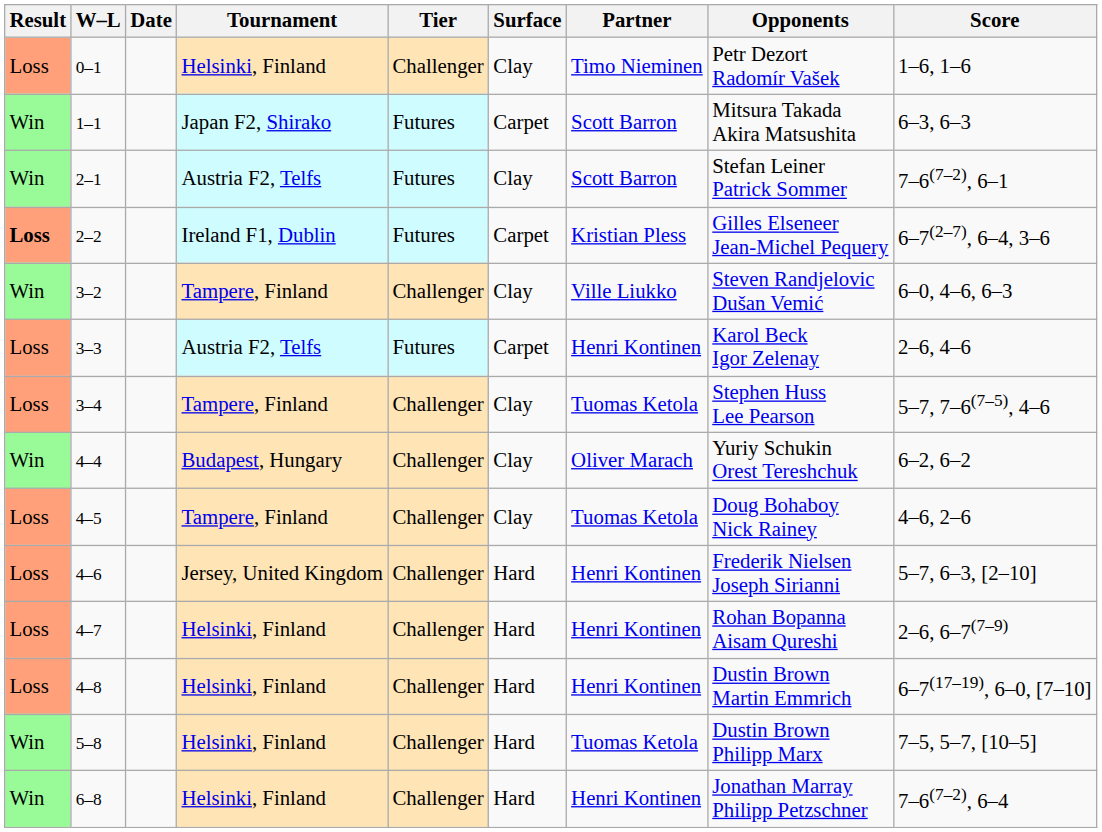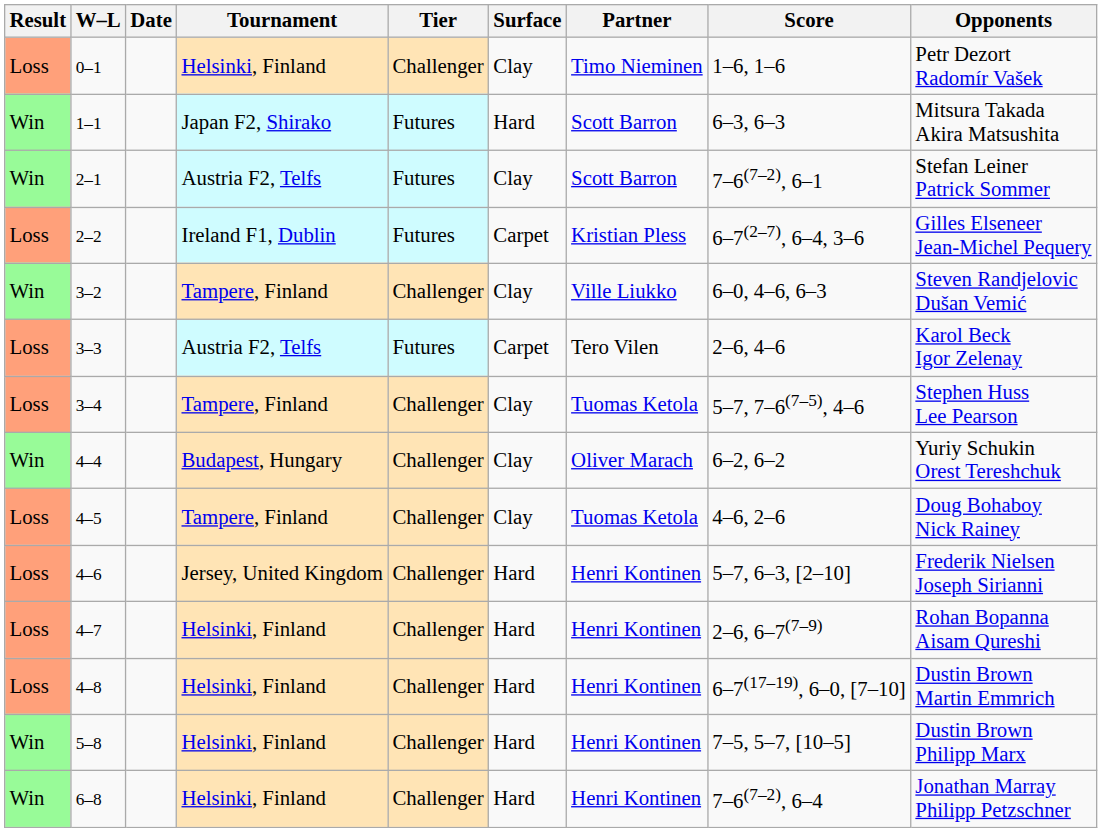 <table class="sortable wikitable">
 <tr>
 <th>Result</th>
 <th class="unsortable">W–L</th>
 <th>Date</th>
 <th>Tournament</th>
 <th>Tier</th>
 <th>Surface</th>
 <th>Partner</th>
+<th class="unsortable">Score</th>
 <th>Opponents</th>
-<th class="unsortable">Score</th>
 </tr>
 <tr>
 <td bgcolor=FFA07A>Loss</td>
 <td><small>0–1</small></td>
 <td></td>
 <td style="background:moccasin;"><a href='#'>Helsinki</a>, Finland</td>
 <td style="background:moccasin;">Challenger</td>
 <td>Clay</td>
 <td> <a href='#'>Timo Nieminen</a></td>
+<td>1–6, 1–6</td>
 <td> Petr Dezort <br> <a href='#'>Radomír Vašek</a></td>
-<td>1–6, 1–6</td>
 </tr>
 <tr>
 <td bgcolor=98FB98>Win</td>
 <td><small>1–1</small></td>
 <td></td>
 <td style="background:#cffcff;">Japan F2, <a href='#'>Shirako</a></td>
 <td style="background:#cffcff;">Futures</td>
-<td>Carpet</td>
+<td>Hard</td>
 <td> <a href='#'>Scott Barron</a></td>
+<td>6–3, 6–3</td>
 <td> Mitsura Takada <br> Akira Matsushita</td>
-<td>6–3, 6–3</td>
 </tr>
 <tr>
 <td bgcolor=98FB98>Win</td>
 <td><small>2–1</small></td>
 <td></td>
 <td style="background:#cffcff;">Austria F2, <a href='#'>Telfs</a></td>
 <td style="background:#cffcff;">Futures</td>
 <td>Clay</td>
 <td> <a href='#'>Scott Barron</a></td>
+<td>7–6<sup>(7–2)</sup>, 6–1</td>
 <td> Stefan Leiner <br> <a href='#'>Patrick Sommer</a></td>
-<td>7–6<sup>(7–2)</sup>, 6–1</td>
 </tr>
 <tr>
-<td bgcolor=FFA07A><strong>Loss</strong></td>
+<td bgcolor=FFA07A>Loss</td>
 <td><small>2–2</small></td>
 <td></td>
 <td style="background:#cffcff;">Ireland F1, <a href='#'>Dublin</a></td>
 <td style="background:#cffcff;">Futures</td>
 <td>Carpet</td>
 <td> <a href='#'>Kristian Pless</a></td>
+<td>6–7<sup>(2–7)</sup>, 6–4, 3–6</td>
 <td> <a href='#'>Gilles Elseneer</a> <br> <a href='#'>Jean-Michel Pequery</a></td>
-<td>6–7<sup>(2–7)</sup>, 6–4, 3–6</td>
 </tr>
 <tr>
 <td bgcolor=98FB98>Win</td>
 <td><small>3–2</small></td>
 <td></td>
 <td style="background:moccasin;"><a href='#'>Tampere</a>, Finland</td>
 <td style="background:moccasin;">Challenger</td>
 <td>Clay</td>
 <td> <a href='#'>Ville Liukko</a></td>
+<td>6–0, 4–6, 6–3</td>
 <td> <a href='#'>Steven Randjelovic</a> <br> <a href='#'>Dušan Vemić</a></td>
-<td>6–0, 4–6, 6–3</td>
 </tr>
 <tr>
 <td bgcolor=FFA07A>Loss</td>
 <td><small>3–3</small></td>
 <td></td>
 <td style="background:#cffcff;">Austria F2, <a href='#'>Telfs</a></td>
 <td style="background:#cffcff;">Futures</td>
 <td>Carpet</td>
-<td> <a href='#'>Henri Kontinen</a></td>
+<td> Tero Vilen</td>
+<td>2–6, 4–6</td>
 <td> <a href='#'>Karol Beck</a> <br> <a href='#'>Igor Zelenay</a></td>
-<td>2–6, 4–6</td>
 </tr>
 <tr>
 <td bgcolor=FFA07A>Loss</td>
 <td><small>3–4</small></td>
 <td></td>
 <td style="background:moccasin;"><a href='#'>Tampere</a>, Finland</td>
 <td style="background:moccasin;">Challenger</td>
 <td>Clay</td>
 <td> <a href='#'>Tuomas Ketola</a></td>
+<td>5–7, 7–6<sup>(7–5)</sup>, 4–6</td>
 <td> <a href='#'>Stephen Huss</a> <br> <a href='#'>Lee Pearson</a></td>
-<td>5–7, 7–6<sup>(7–5)</sup>, 4–6</td>
 </tr>
 <tr>
 <td bgcolor=98FB98>Win</td>
 <td><small>4–4</small></td>
 <td></td>
 <td style="background:moccasin;"><a href='#'>Budapest</a>, Hungary</td>
 <td style="background:moccasin;">Challenger</td>
 <td>Clay</td>
 <td> <a href='#'>Oliver Marach</a></td>
+<td>6–2, 6–2</td>
 <td> Yuriy Schukin <br> <a href='#'>Orest Tereshchuk</a></td>
-<td>6–2, 6–2</td>
 </tr>
 <tr>
 <td bgcolor=FFA07A>Loss</td>
 <td><small>4–5</small></td>
 <td></td>
 <td style="background:moccasin;"><a href='#'>Tampere</a>, Finland</td>
 <td style="background:moccasin;">Challenger</td>
 <td>Clay</td>
 <td> <a href='#'>Tuomas Ketola</a></td>
+<td>4–6, 2–6</td>
 <td> <a href='#'>Doug Bohaboy</a> <br> <a href='#'>Nick Rainey</a></td>
-<td>4–6, 2–6</td>
 </tr>
 <tr>
 <td bgcolor=FFA07A>Loss</td>
 <td><small>4–6</small></td>
 <td></td>
 <td style="background:moccasin;">Jersey, United Kingdom</td>
 <td style="background:moccasin;">Challenger</td>
 <td>Hard</td>
 <td> <a href='#'>Henri Kontinen</a></td>
+<td>5–7, 6–3, [2–10]</td>
 <td> <a href='#'>Frederik Nielsen</a> <br> <a href='#'>Joseph Sirianni</a></td>
-<td>5–7, 6–3, [2–10]</td>
 </tr>
 <tr>
 <td bgcolor=FFA07A>Loss</td>
 <td><small>4–7</small></td>
 <td></td>
 <td style="background:moccasin;"><a href='#'>Helsinki</a>, Finland</td>
 <td style="background:moccasin;">Challenger</td>
 <td>Hard</td>
 <td> <a href='#'>Henri Kontinen</a></td>
+<td>2–6, 6–7<sup>(7–9)</sup></td>
 <td> <a href='#'>Rohan Bopanna</a> <br> <a href='#'>Aisam Qureshi</a></td>
-<td>2–6, 6–7<sup>(7–9)</sup></td>
 </tr>
 <tr>
 <td bgcolor=FFA07A>Loss</td>
 <td><small>4–8</small></td>
 <td></td>
 <td style="background:moccasin;"><a href='#'>Helsinki</a>, Finland</td>
 <td style="background:moccasin;">Challenger</td>
 <td>Hard</td>
 <td> <a href='#'>Henri Kontinen</a></td>
+<td>6–7<sup>(17–19)</sup>, 6–0, [7–10]</td>
 <td> <a href='#'>Dustin Brown</a> <br> <a href='#'>Martin Emmrich</a></td>
-<td>6–7<sup>(17–19)</sup>, 6–0, [7–10]</td>
 </tr>
 <tr>
 <td bgcolor=98FB98>Win</td>
 <td><small>5–8</small></td>
 <td></td>
 <td style="background:moccasin;"><a href='#'>Helsinki</a>, Finland</td>
 <td style="background:moccasin;">Challenger</td>
 <td>Hard</td>
-<td> <a href='#'>Tuomas Ketola</a></td>
+<td> <a href='#'>Henri Kontinen</a></td>
+<td>7–5, 5–7, [10–5]</td>
 <td> <a href='#'>Dustin Brown</a> <br> <a href='#'>Philipp Marx</a></td>
-<td>7–5, 5–7, [10–5]</td>
 </tr>
 <tr>
 <td bgcolor=98FB98>Win</td>
 <td><small>6–8</small></td>
 <td></td>
 <td style="background:moccasin;"><a href='#'>Helsinki</a>, Finland</td>
 <td style="background:moccasin;">Challenger</td>
 <td>Hard</td>
 <td> <a href='#'>Henri Kontinen</a></td>
+<td>7–6<sup>(7–2)</sup>, 6–4</td>
 <td> <a href='#'>Jonathan Marray</a> <br> <a href='#'>Philipp Petzschner</a></td>
-<td>7–6<sup>(7–2)</sup>, 6–4</td>
 </tr>
 </table>
